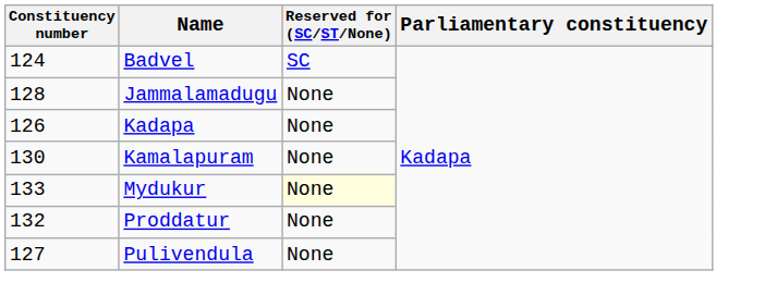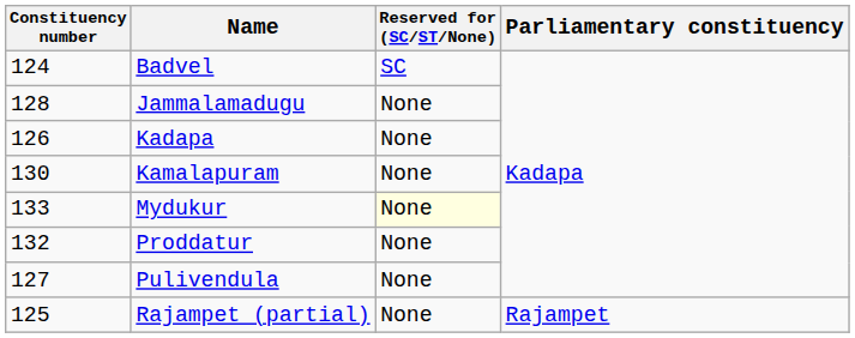 <table class="wikitable sortable">
 <tr>
 <th width="50px" style="font-size:75%">Constituency number</th>
 <th>Name</th>
 <th style="font-size:75%">Reserved for<br>(<a href='#'>SC</a>/<a href='#'>ST</a>/None)</th>
 <th>Parliamentary constituency</th>
 </tr>
 <tr>
 <td>124</td>
 <td><a href='#'>Badvel</a></td>
 <td><a href='#'>SC</a></td>
 <td rowspan="7"><a href='#'>Kadapa</a></td>
 </tr>
 <tr>
 <td>128</td>
 <td><a href='#'>Jammalamadugu</a></td>
 <td>None</td>
 </tr>
 <tr>
 <td>126</td>
 <td><a href='#'>Kadapa</a></td>
 <td>None</td>
 </tr>
 <tr>
 <td>130</td>
 <td><a href='#'>Kamalapuram</a></td>
 <td>None</td>
 </tr>
 <tr>
 <td>133</td>
 <td><a href='#'>Mydukur</a></td>
 <td style="background: lightyellow;">None</td>
 </tr>
 <tr>
 <td>132</td>
 <td><a href='#'>Proddatur</a></td>
 <td>None</td>
 </tr>
 <tr>
 <td>127</td>
 <td><a href='#'>Pulivendula</a></td>
 <td>None</td>
 </tr>
+<tr>
+<td>125</td>
+<td><a href='#'>Rajampet (partial)</a></td>
+<td>None</td>
+<td><a href='#'>Rajampet</a></td>
+</tr>
 </table>
